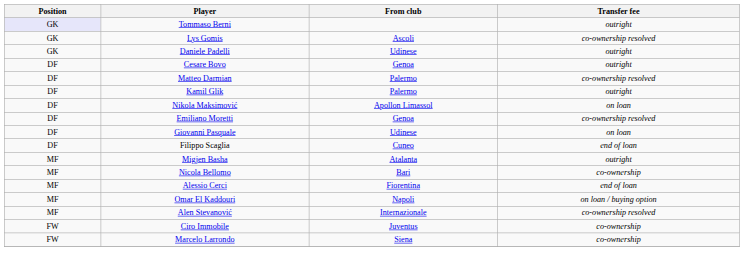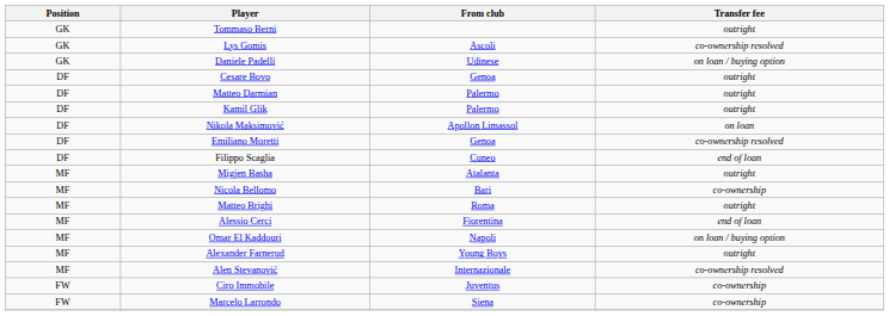 <table class="wikitable sortable" style="width:97%; text-align:center; font-size:85%; text-align:centre;">
 <tr>
 <th>Position</th>
 <th>Player</th>
 <th>From club</th>
 <th>Transfer fee</th>
 </tr>
 <tr>
-<td style="background: lavender;">GK</td>
+<td>GK</td>
 <td><a href='#'>Tommaso Berni</a></td>
 <td></td>
 <td><em>outright</em></td>
 </tr>
 <tr>
 <td>GK</td>
 <td><a href='#'>Lys Gomis</a></td>
 <td><a href='#'>Ascoli</a></td>
 <td><em>co-ownership resolved</em></td>
 </tr>
 <tr>
 <td>GK</td>
 <td><a href='#'>Daniele Padelli</a></td>
 <td><a href='#'>Udinese</a></td>
-<td><em>outright</em></td>
+<td><em>on loan / buying option</em></td>
 </tr>
 <tr>
 <td>DF</td>
 <td><a href='#'>Cesare Bovo</a></td>
 <td><a href='#'>Genoa</a></td>
 <td><em>outright</em></td>
 </tr>
 <tr>
 <td>DF</td>
 <td><a href='#'>Matteo Darmian</a></td>
 <td><a href='#'>Palermo</a></td>
-<td><em>co-ownership resolved</em></td>
+<td><em>outright</em></td>
 </tr>
 <tr>
 <td>DF</td>
 <td><a href='#'>Kamil Glik</a></td>
 <td><a href='#'>Palermo</a></td>
 <td><em>outright</em></td>
 </tr>
 <tr>
 <td>DF</td>
 <td><a href='#'>Nikola Maksimović</a></td>
 <td><a href='#'>Apollon Limassol</a></td>
 <td><em>on loan</em></td>
 </tr>
 <tr>
 <td>DF</td>
 <td><a href='#'>Emiliano Moretti</a></td>
 <td><a href='#'>Genoa</a></td>
 <td><em>co-ownership resolved</em></td>
 </tr>
 <tr>
 <td>DF</td>
-<td><a href='#'>Giovanni Pasquale</a></td>
-<td><a href='#'>Udinese</a></td>
-<td><em>on loan</em></td>
-</tr>
-<tr>
-<td>DF</td>
 <td>Filippo Scaglia</td>
 <td><a href='#'>Cuneo</a></td>
 <td><em>end of loan</em></td>
 </tr>
 <tr>
 <td>MF</td>
 <td><a href='#'>Migjen Basha</a></td>
 <td><a href='#'>Atalanta</a></td>
 <td><em>outright</em></td>
 </tr>
 <tr>
 <td>MF</td>
 <td><a href='#'>Nicola Bellomo</a></td>
 <td><a href='#'>Bari</a></td>
 <td><em>co-ownership</em></td>
 </tr>
 <tr>
 <td>MF</td>
+<td><a href='#'>Matteo Brighi</a></td>
+<td><a href='#'>Roma</a></td>
+<td><em>outright</em></td>
+</tr>
+<tr>
+<td>MF</td>
 <td><a href='#'>Alessio Cerci</a></td>
 <td><a href='#'>Fiorentina</a></td>
 <td><em>end of loan</em></td>
 </tr>
 <tr>
 <td>MF</td>
 <td><a href='#'>Omar El Kaddouri</a></td>
 <td><a href='#'>Napoli</a></td>
 <td><em>on loan / buying option</em></td>
+</tr>
+<tr>
+<td>MF</td>
+<td><a href='#'>Alexander Farnerud</a></td>
+<td><a href='#'>Young Boys</a></td>
+<td><em>outright</em></td>
 </tr>
 <tr>
 <td>MF</td>
 <td><a href='#'>Alen Stevanović</a></td>
 <td><a href='#'>Internazionale</a></td>
 <td><em>co-ownership resolved</em></td>
 </tr>
 <tr>
 <td>FW</td>
 <td><a href='#'>Ciro Immobile</a></td>
 <td><a href='#'>Juventus</a></td>
 <td><em>co-ownership</em></td>
 </tr>
 <tr>
 <td>FW</td>
 <td><a href='#'>Marcelo Larrondo</a></td>
 <td><a href='#'>Siena</a></td>
 <td><em>co-ownership</em></td>
 </tr>
 <tr>
 </tr>
 </table>
